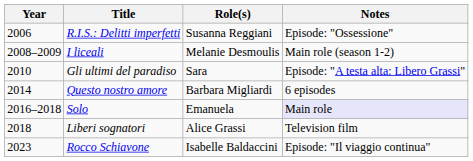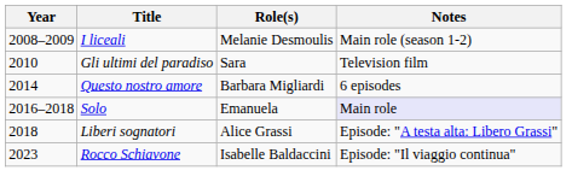 <table class="wikitable plainrowheaders sortable">
 <tr>
 <th scope="col">Year</th>
 <th scope="col">Title</th>
 <th scope="col">Role(s)</th>
 <th scope="col" class="unsortable">Notes</th>
-</tr>
-<tr>
-<td>2006</td>
-<td><em><a href='#'>R.I.S.: Delitti imperfetti</a></em></td>
-<td>Susanna Reggiani</td>
-<td>Episode: "Ossessione"</td>
 </tr>
 <tr>
 <td>2008–2009</td>
 <td><em><a href='#'>I liceali</a></em></td>
 <td>Melanie Desmoulis</td>
 <td>Main role (season 1-2)</td>
 </tr>
 <tr>
 <td>2010</td>
 <td><em>Gli ultimi del paradiso</em></td>
 <td>Sara</td>
-<td>Episode: "<a href='#'>A testa alta: Libero Grassi</a>"</td>
+<td>Television film</td>
 </tr>
 <tr>
 <td>2014</td>
 <td><em><a href='#'>Questo nostro amore</a></em></td>
 <td>Barbara Migliardi</td>
 <td>6 episodes</td>
 </tr>
 <tr>
 <td>2016–2018</td>
 <td><em><a href='#'>Solo</a></em></td>
 <td>Emanuela</td>
 <td style="background: lavender;">Main role</td>
 </tr>
 <tr>
 <td>2018</td>
 <td><em>Liberi sognatori</em></td>
 <td>Alice Grassi</td>
-<td>Television film</td>
+<td>Episode: "<a href='#'>A testa alta: Libero Grassi</a>"</td>
 </tr>
 <tr>
 <td>2023</td>
 <td><em><a href='#'>Rocco Schiavone</a></em></td>
 <td>Isabelle Baldaccini</td>
 <td>Episode: "Il viaggio continua"</td>
 </tr>
 </table>
